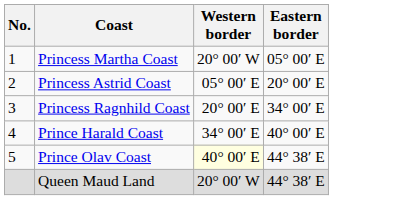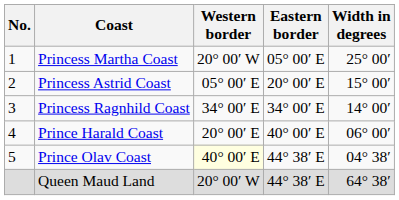 <table class="wikitable">
 <tr>
 <th>No.</th>
 <th>Coast</th>
 <th>Western<br>border</th>
 <th>Eastern<br>border</th>
+<th>Width in<br>degrees</th>
 </tr>
 <tr>
 <td>1</td>
 <td><a href='#'>Princess Martha Coast</a></td>
 <td align=right>20° 00′ W</td>
 <td align=right>05° 00′ E</td>
+<td align=right>25° 00′</td>
 </tr>
 <tr>
 <td>2</td>
 <td><a href='#'>Princess Astrid Coast</a></td>
 <td align=right>05° 00′ E</td>
 <td align=right>20° 00′ E</td>
+<td align=right>15° 00′</td>
 </tr>
 <tr>
 <td>3</td>
 <td><a href='#'>Princess Ragnhild Coast</a></td>
-<td align=right>20° 00′ E</td>
 <td align=right>34° 00′ E</td>
+<td align=right>34° 00′ E</td>
+<td align=right>14° 00′</td>
 </tr>
 <tr>
 <td>4</td>
 <td><a href='#'>Prince Harald Coast</a></td>
-<td align=right>34° 00′ E</td>
+<td align=right>20° 00′ E</td>
 <td align=right>40° 00′ E</td>
+<td align=right>06° 00′</td>
 </tr>
 <tr>
 <td>5</td>
 <td><a href='#'>Prince Olav Coast</a></td>
 <td align=right style="background: lightyellow;">40° 00′ E</td>
 <td align=right>44° 38′ E</td>
+<td align=right>04° 38′</td>
 </tr>
 <tr style="background: #dddddd;">
 <td> </td>
 <td>Queen Maud Land</td>
 <td align=right>20° 00′ W</td>
 <td align=right>44° 38′ E</td>
+<td align=right>64° 38′</td>
 </tr>
 </table>
